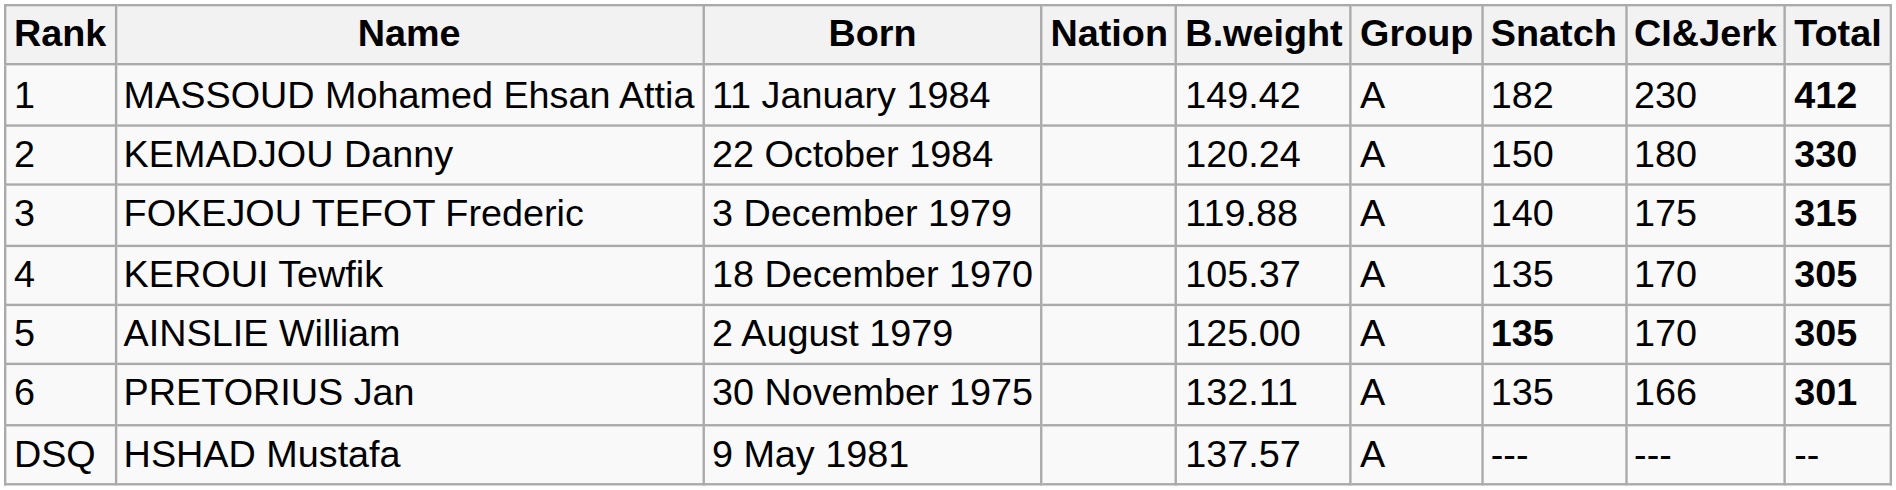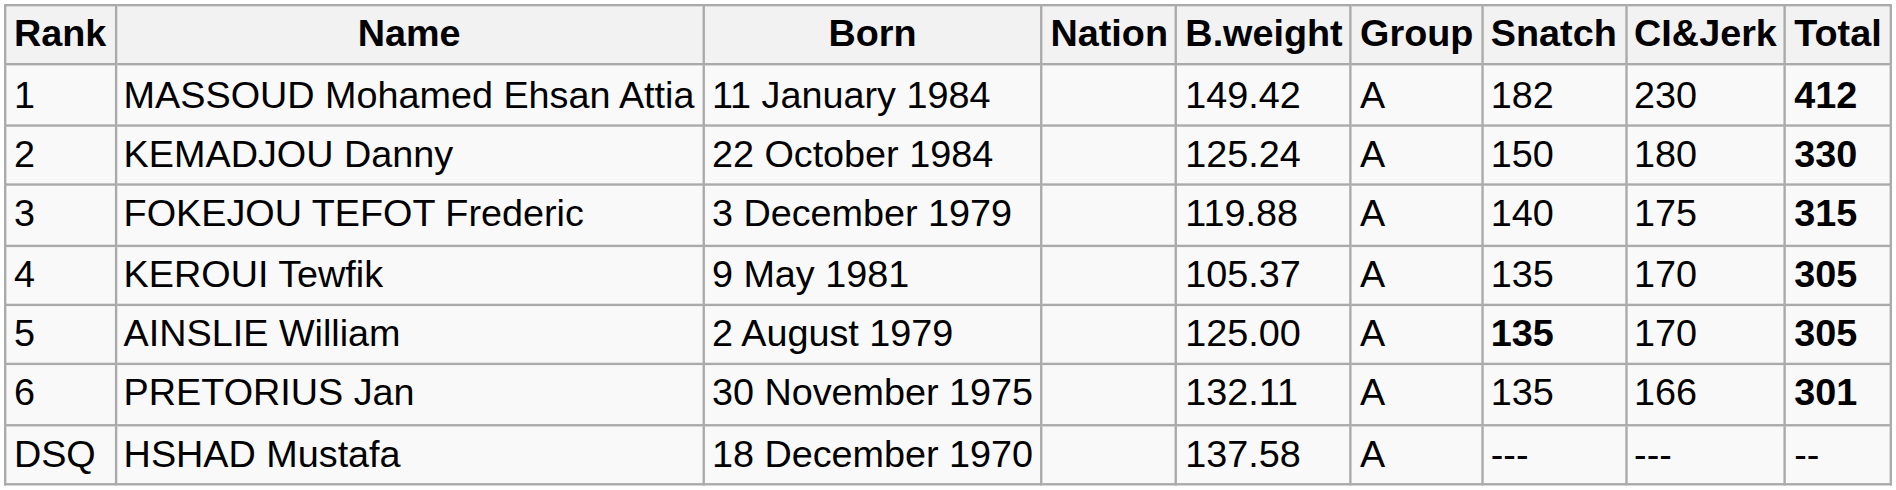 <table class="wikitable">
 <tr>
 <th>Rank</th>
 <th>Name</th>
 <th>Born</th>
 <th>Nation</th>
 <th>B.weight</th>
 <th>Group</th>
 <th>Snatch</th>
 <th>CI&Jerk</th>
 <th>Total</th>
 </tr>
 <tr>
 <td>1</td>
 <td>MASSOUD Mohamed Ehsan Attia</td>
 <td>11 January 1984</td>
 <td></td>
 <td>149.42</td>
 <td>A</td>
 <td>182</td>
 <td>230</td>
 <td><strong>412</strong></td>
 </tr>
 <tr>
 <td>2</td>
 <td>KEMADJOU Danny</td>
 <td>22 October 1984</td>
 <td></td>
-<td>120.24</td>
+<td>125.24</td>
 <td>A</td>
 <td>150</td>
 <td>180</td>
 <td><strong>330</strong></td>
 </tr>
 <tr>
 <td>3</td>
 <td>FOKEJOU TEFOT Frederic</td>
 <td>3 December 1979</td>
 <td></td>
 <td>119.88</td>
 <td>A</td>
 <td>140</td>
 <td>175</td>
 <td><strong>315</strong></td>
 </tr>
 <tr>
 <td>4</td>
 <td>KEROUI Tewfik</td>
-<td>18 December 1970</td>
+<td>9 May 1981</td>
 <td></td>
 <td>105.37</td>
 <td>A</td>
 <td>135</td>
 <td>170</td>
 <td><strong>305</strong></td>
 </tr>
 <tr>
 <td>5</td>
 <td>AINSLIE William</td>
 <td>2 August 1979</td>
 <td></td>
 <td>125.00</td>
 <td>A</td>
 <td><strong>135</strong></td>
 <td>170</td>
 <td><strong>305</strong></td>
 </tr>
 <tr>
 <td>6</td>
 <td>PRETORIUS Jan</td>
 <td>30 November 1975</td>
 <td></td>
 <td>132.11</td>
 <td>A</td>
 <td>135</td>
 <td>166</td>
 <td><strong>301</strong></td>
 </tr>
 <tr>
 <td>DSQ</td>
 <td>HSHAD Mustafa</td>
-<td>9 May 1981</td>
+<td>18 December 1970</td>
 <td></td>
-<td>137.57</td>
+<td>137.58</td>
 <td>A</td>
 <td>---</td>
 <td>---</td>
 <td>--</td>
 </tr>
 </table>
